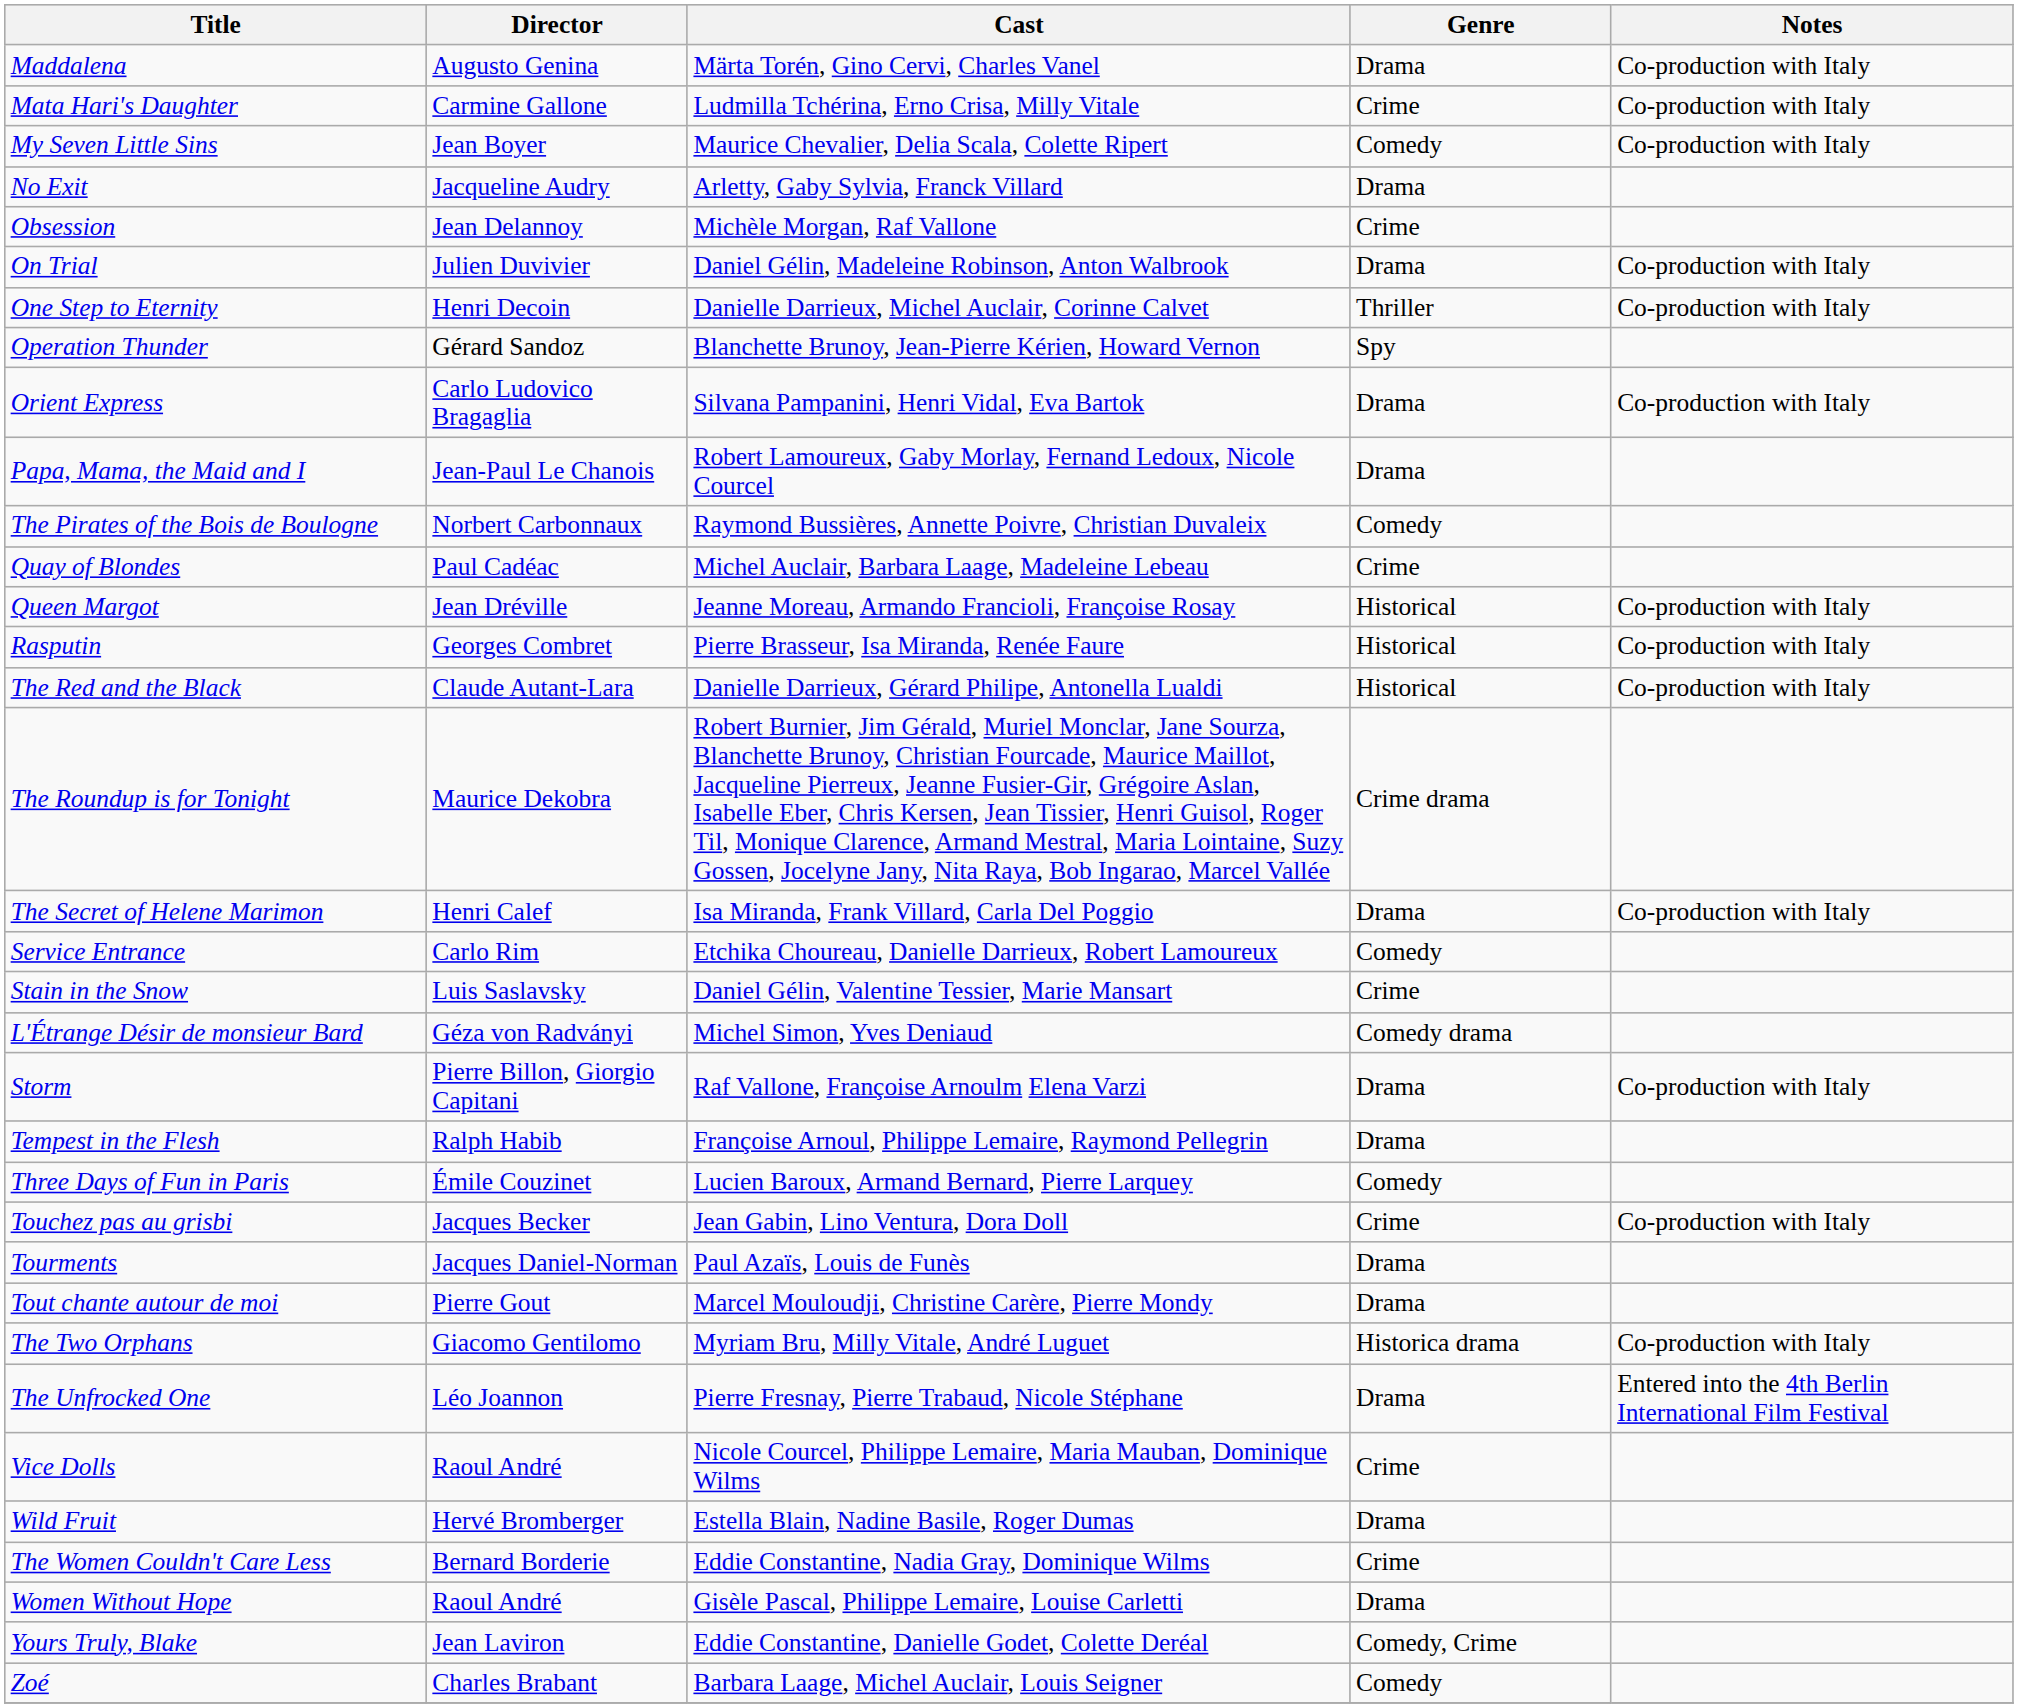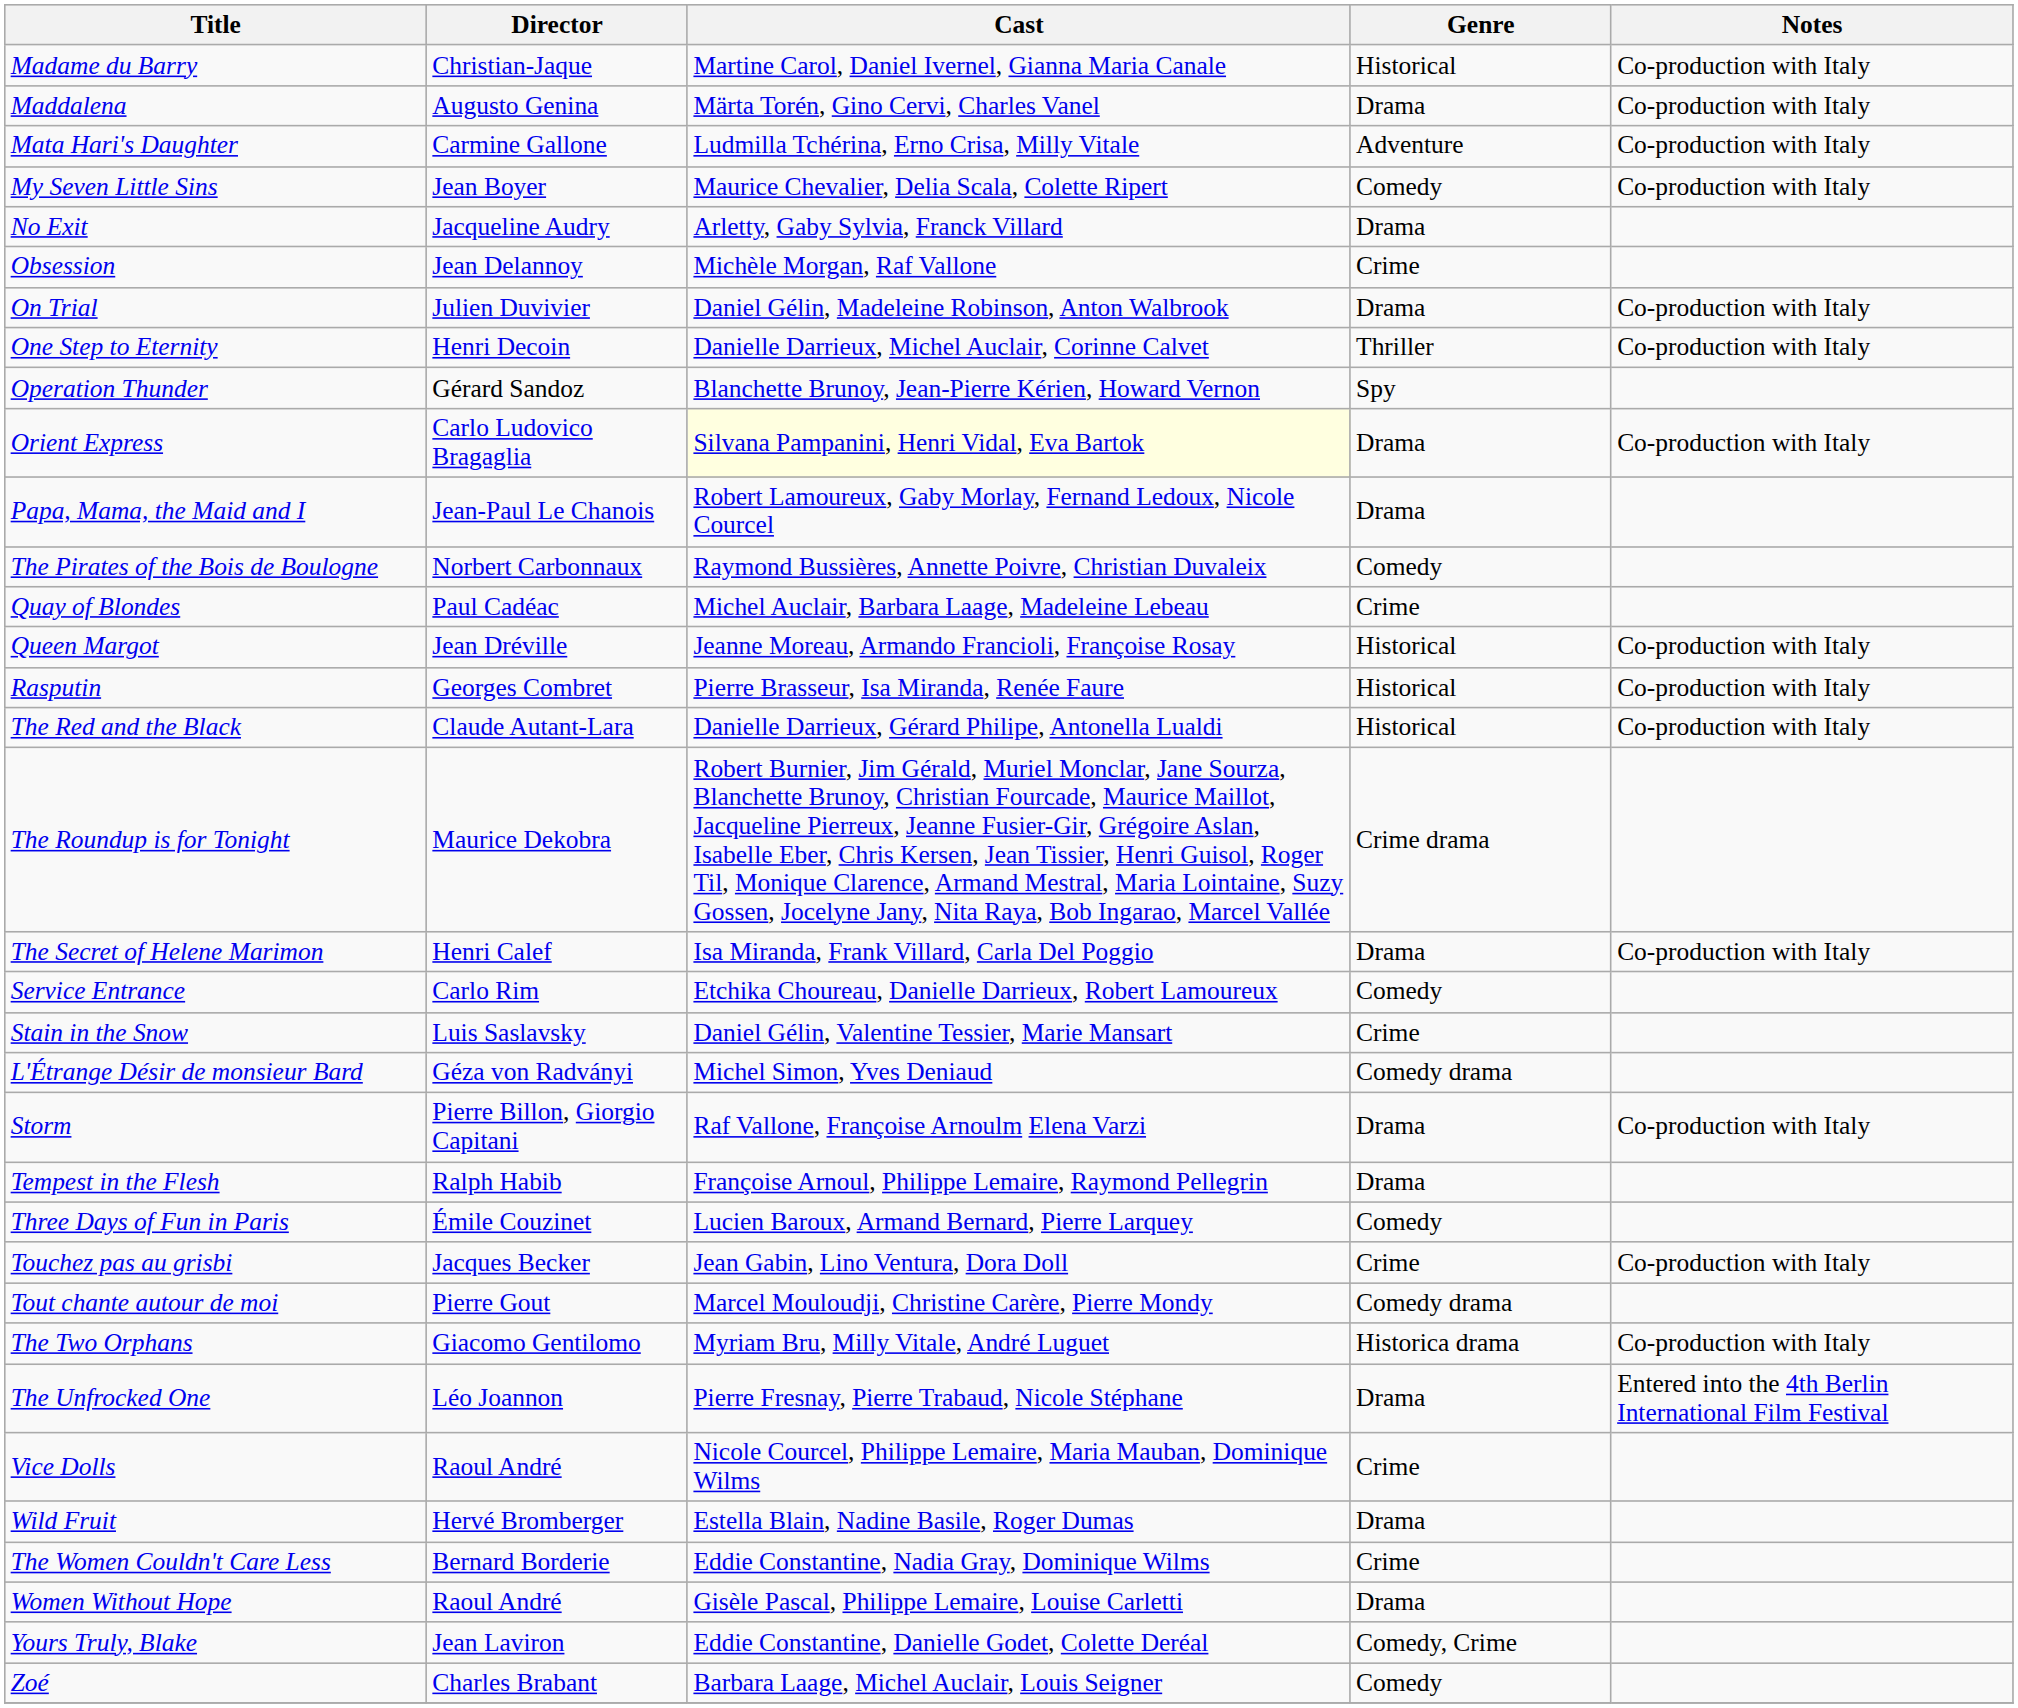 <table class="wikitable" style="width:100%;">
 <tr>
 <th style="width:21%;">Title</th>
 <th style="width:13%;">Director</th>
 <th style="width:33%;">Cast</th>
 <th style="width:13%;">Genre</th>
 <th style="width:20%;">Notes</th>
+</tr>
+<tr>
+<td><em><a href='#'>Madame du Barry</a></em></td>
+<td><a href='#'>Christian-Jaque</a></td>
+<td><a href='#'>Martine Carol</a>, <a href='#'>Daniel Ivernel</a>, <a href='#'>Gianna Maria Canale</a></td>
+<td>Historical</td>
+<td>Co-production with Italy</td>
 </tr>
 <tr>
 <td><em><a href='#'>Maddalena</a></em></td>
 <td><a href='#'>Augusto Genina</a></td>
 <td><a href='#'>Märta Torén</a>, <a href='#'>Gino Cervi</a>, <a href='#'>Charles Vanel</a></td>
 <td>Drama</td>
 <td>Co-production with Italy</td>
 </tr>
 <tr>
 <td><em><a href='#'>Mata Hari's Daughter</a></em></td>
 <td><a href='#'>Carmine Gallone</a></td>
 <td><a href='#'>Ludmilla Tchérina</a>, <a href='#'>Erno Crisa</a>, <a href='#'>Milly Vitale</a></td>
-<td>Crime</td>
+<td>Adventure</td>
 <td>Co-production with Italy</td>
 </tr>
 <tr>
 <td><em><a href='#'>My Seven Little Sins</a></em></td>
 <td><a href='#'>Jean Boyer</a></td>
 <td><a href='#'>Maurice Chevalier</a>, <a href='#'>Delia Scala</a>, <a href='#'>Colette Ripert</a></td>
 <td>Comedy</td>
 <td>Co-production with Italy</td>
 </tr>
 <tr>
 <td><em><a href='#'>No Exit</a></em></td>
 <td><a href='#'>Jacqueline Audry</a></td>
 <td><a href='#'>Arletty</a>, <a href='#'>Gaby Sylvia</a>, <a href='#'>Franck Villard</a></td>
 <td>Drama</td>
 <td></td>
 </tr>
 <tr>
 <td><em><a href='#'>Obsession</a></em></td>
 <td><a href='#'>Jean Delannoy</a></td>
 <td><a href='#'>Michèle Morgan</a>, <a href='#'>Raf Vallone</a></td>
 <td>Crime</td>
 <td></td>
 </tr>
 <tr>
 <td><em><a href='#'>On Trial</a></em></td>
 <td><a href='#'>Julien Duvivier</a></td>
 <td><a href='#'>Daniel Gélin</a>, <a href='#'>Madeleine Robinson</a>, <a href='#'>Anton Walbrook</a></td>
 <td>Drama</td>
 <td>Co-production with Italy</td>
 </tr>
 <tr>
 <td><em><a href='#'>One Step to Eternity</a></em></td>
 <td><a href='#'>Henri Decoin</a></td>
 <td><a href='#'>Danielle Darrieux</a>, <a href='#'>Michel Auclair</a>, <a href='#'>Corinne Calvet</a></td>
 <td>Thriller</td>
 <td>Co-production with Italy</td>
 </tr>
 <tr>
 <td><em><a href='#'>Operation Thunder</a></em></td>
 <td>Gérard Sandoz</td>
 <td><a href='#'>Blanchette Brunoy</a>,  <a href='#'>Jean-Pierre Kérien</a>, <a href='#'>Howard Vernon</a></td>
 <td>Spy</td>
 <td></td>
 </tr>
 <tr>
 <td><em><a href='#'>Orient Express</a></em></td>
 <td><a href='#'>Carlo Ludovico Bragaglia</a></td>
-<td><a href='#'>Silvana Pampanini</a>, <a href='#'>Henri Vidal</a>, <a href='#'>Eva Bartok</a></td>
+<td style="background: lightyellow;"><a href='#'>Silvana Pampanini</a>, <a href='#'>Henri Vidal</a>, <a href='#'>Eva Bartok</a></td>
 <td>Drama</td>
 <td>Co-production with Italy</td>
 </tr>
 <tr>
 <td><em><a href='#'>Papa, Mama, the Maid and I</a></em></td>
 <td><a href='#'>Jean-Paul Le Chanois</a></td>
 <td><a href='#'>Robert Lamoureux</a>, <a href='#'>Gaby Morlay</a>, <a href='#'>Fernand Ledoux</a>, <a href='#'>Nicole Courcel</a></td>
 <td>Drama</td>
 <td></td>
 </tr>
 <tr>
 <td><em><a href='#'>The Pirates of the Bois de Boulogne</a></em></td>
 <td><a href='#'>Norbert Carbonnaux</a></td>
 <td><a href='#'>Raymond Bussières</a>, <a href='#'>Annette Poivre</a>, <a href='#'>Christian Duvaleix</a></td>
 <td>Comedy</td>
 <td></td>
 </tr>
 <tr>
 <td><em><a href='#'>Quay of Blondes</a></em></td>
 <td><a href='#'>Paul Cadéac</a></td>
 <td><a href='#'>Michel Auclair</a>, <a href='#'>Barbara Laage</a>, <a href='#'>Madeleine Lebeau</a></td>
 <td>Crime</td>
 <td></td>
 </tr>
 <tr>
 <td><em><a href='#'>Queen Margot</a></em></td>
 <td><a href='#'>Jean Dréville</a></td>
 <td><a href='#'>Jeanne Moreau</a>, <a href='#'>Armando Francioli</a>, <a href='#'>Françoise Rosay</a></td>
 <td>Historical</td>
 <td>Co-production with Italy</td>
 </tr>
 <tr>
 <td><em><a href='#'>Rasputin</a></em></td>
 <td><a href='#'>Georges Combret</a></td>
 <td><a href='#'>Pierre Brasseur</a>, <a href='#'>Isa Miranda</a>, <a href='#'>Renée Faure</a></td>
 <td>Historical</td>
 <td>Co-production with Italy</td>
 </tr>
 <tr>
 <td><em><a href='#'>The Red and the Black</a></em></td>
 <td><a href='#'>Claude Autant-Lara</a></td>
 <td><a href='#'>Danielle Darrieux</a>, <a href='#'>Gérard Philipe</a>, <a href='#'>Antonella Lualdi</a></td>
 <td>Historical</td>
 <td>Co-production with Italy</td>
 </tr>
 <tr>
 <td><em><a href='#'>The Roundup is for Tonight</a></em></td>
 <td><a href='#'>Maurice Dekobra</a></td>
 <td><a href='#'>Robert Burnier</a>, <a href='#'>Jim Gérald</a>, <a href='#'>Muriel Monclar</a>, <a href='#'>Jane Sourza</a>, <a href='#'>Blanchette Brunoy</a>, <a href='#'>Christian Fourcade</a>, <a href='#'>Maurice Maillot</a>, <a href='#'>Jacqueline Pierreux</a>, <a href='#'>Jeanne Fusier-Gir</a>, <a href='#'>Grégoire Aslan</a>, <a href='#'>Isabelle Eber</a>, <a href='#'>Chris Kersen</a>, <a href='#'>Jean Tissier</a>, <a href='#'>Henri Guisol</a>, <a href='#'>Roger Til</a>, <a href='#'>Monique Clarence</a>, <a href='#'>Armand Mestral</a>, <a href='#'>Maria Lointaine</a>, <a href='#'>Suzy Gossen</a>, <a href='#'>Jocelyne Jany</a>, <a href='#'>Nita Raya</a>, <a href='#'>Bob Ingarao</a>, <a href='#'>Marcel Vallée</a></td>
 <td>Crime drama</td>
 <td></td>
 </tr>
 <tr>
 <td><em><a href='#'>The Secret of Helene Marimon</a></em></td>
 <td><a href='#'>Henri Calef</a></td>
 <td><a href='#'>Isa Miranda</a>, <a href='#'>Frank Villard</a>, <a href='#'>Carla Del Poggio</a></td>
 <td>Drama</td>
 <td>Co-production with Italy</td>
 </tr>
 <tr>
 <td><em><a href='#'>Service Entrance</a></em></td>
 <td><a href='#'>Carlo Rim</a></td>
 <td><a href='#'>Etchika Choureau</a>, <a href='#'>Danielle Darrieux</a>, <a href='#'>Robert Lamoureux</a></td>
 <td>Comedy</td>
 <td></td>
 </tr>
 <tr>
 <td><em><a href='#'>Stain in the Snow</a></em></td>
 <td><a href='#'>Luis Saslavsky</a></td>
 <td><a href='#'>Daniel Gélin</a>, <a href='#'>Valentine Tessier</a>, <a href='#'>Marie Mansart</a></td>
 <td>Crime</td>
 <td></td>
 </tr>
 <tr>
 <td><em><a href='#'>L'Étrange Désir de monsieur Bard</a></em></td>
 <td><a href='#'>Géza von Radványi</a></td>
 <td><a href='#'>Michel Simon</a>, <a href='#'>Yves Deniaud</a></td>
 <td>Comedy drama</td>
 <td></td>
 </tr>
 <tr>
 <td><em><a href='#'>Storm</a></em></td>
 <td><a href='#'>Pierre Billon</a>,  <a href='#'>Giorgio Capitani</a></td>
 <td><a href='#'>Raf Vallone</a>,  <a href='#'>Françoise Arnoulm</a> <a href='#'>Elena Varzi</a></td>
 <td>Drama</td>
 <td>Co-production with Italy</td>
 </tr>
 <tr>
 <td><em><a href='#'>Tempest in the Flesh</a></em></td>
 <td><a href='#'>Ralph Habib</a></td>
 <td><a href='#'>Françoise Arnoul</a>, <a href='#'>Philippe Lemaire</a>, <a href='#'>Raymond Pellegrin</a></td>
 <td>Drama</td>
 <td></td>
 </tr>
 <tr>
 <td><em><a href='#'>Three Days of Fun in Paris</a></em></td>
 <td><a href='#'>Émile Couzinet</a></td>
 <td><a href='#'>Lucien Baroux</a>, <a href='#'>Armand Bernard</a>, <a href='#'>Pierre Larquey</a></td>
 <td>Comedy</td>
 <td></td>
 </tr>
 <tr>
 <td><em><a href='#'>Touchez pas au grisbi</a></em></td>
 <td><a href='#'>Jacques Becker</a></td>
 <td><a href='#'>Jean Gabin</a>, <a href='#'>Lino Ventura</a>, <a href='#'>Dora Doll</a></td>
 <td>Crime</td>
 <td>Co-production with Italy</td>
 </tr>
 <tr>
-<td><em><a href='#'>Tourments</a></em></td>
-<td><a href='#'>Jacques Daniel-Norman</a></td>
-<td><a href='#'>Paul Azaïs</a>, <a href='#'>Louis de Funès</a></td>
-<td>Drama</td>
-<td></td>
-</tr>
-<tr>
 <td><em><a href='#'>Tout chante autour de moi</a></em></td>
 <td><a href='#'>Pierre Gout</a></td>
 <td><a href='#'>Marcel Mouloudji</a>, <a href='#'>Christine Carère</a>, <a href='#'>Pierre Mondy</a></td>
-<td>Drama</td>
+<td>Comedy drama</td>
 <td></td>
 </tr>
 <tr>
 <td><em><a href='#'>The Two Orphans</a></em></td>
 <td><a href='#'>Giacomo Gentilomo</a></td>
 <td><a href='#'>Myriam Bru</a>, <a href='#'>Milly Vitale</a>, <a href='#'>André Luguet</a></td>
 <td>Historica drama</td>
 <td>Co-production with Italy</td>
 </tr>
 <tr>
 <td><em><a href='#'>The Unfrocked One</a></em></td>
 <td><a href='#'>Léo Joannon</a></td>
 <td><a href='#'>Pierre Fresnay</a>, <a href='#'>Pierre Trabaud</a>, <a href='#'>Nicole Stéphane</a></td>
 <td>Drama</td>
 <td>Entered into the <a href='#'>4th Berlin International Film Festival</a></td>
 </tr>
 <tr>
 <td><em><a href='#'>Vice Dolls</a></em></td>
 <td><a href='#'>Raoul André</a></td>
 <td><a href='#'>Nicole Courcel</a>, <a href='#'>Philippe Lemaire</a>, <a href='#'>Maria Mauban</a>, <a href='#'>Dominique Wilms</a></td>
 <td>Crime</td>
 <td></td>
 </tr>
 <tr>
 <td><em><a href='#'>Wild Fruit</a></em></td>
 <td><a href='#'>Hervé Bromberger</a></td>
 <td><a href='#'>Estella Blain</a>, <a href='#'>Nadine Basile</a>, <a href='#'>Roger Dumas</a></td>
 <td>Drama</td>
 <td></td>
 </tr>
 <tr>
 <td><em><a href='#'>The Women Couldn't Care Less</a></em></td>
 <td><a href='#'>Bernard Borderie</a></td>
 <td><a href='#'>Eddie Constantine</a>, <a href='#'>Nadia Gray</a>, <a href='#'>Dominique Wilms</a></td>
 <td>Crime</td>
 <td></td>
 </tr>
 <tr>
 <td><em><a href='#'>Women Without Hope</a></em></td>
 <td><a href='#'>Raoul André</a></td>
 <td><a href='#'>Gisèle Pascal</a>, <a href='#'>Philippe Lemaire</a>, <a href='#'>Louise Carletti</a></td>
 <td>Drama</td>
 <td></td>
 </tr>
 <tr>
 <td><em><a href='#'>Yours Truly, Blake</a></em></td>
 <td><a href='#'>Jean Laviron</a></td>
 <td><a href='#'>Eddie Constantine</a>, <a href='#'>Danielle Godet</a>, <a href='#'>Colette Deréal</a></td>
 <td>Comedy, Crime</td>
 <td></td>
 </tr>
 <tr>
 <td><em><a href='#'>Zoé</a></em></td>
 <td><a href='#'>Charles Brabant</a></td>
 <td><a href='#'>Barbara Laage</a>, <a href='#'>Michel Auclair</a>, <a href='#'>Louis Seigner</a></td>
 <td>Comedy</td>
 <td></td>
 </tr>
 <tr>
 </tr>
 </table>
